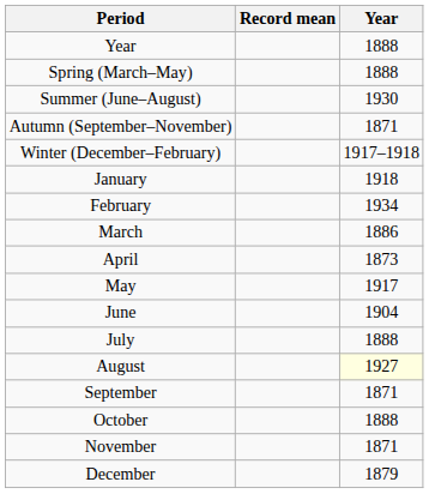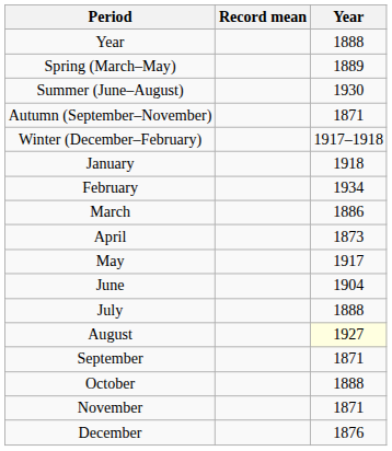 <table class="wikitable plainrowheaders" style="text-align:center;">
 <tr>
 <th>Period</th>
 <th>Record mean</th>
 <th>Year</th>
 </tr>
 <tr>
 <td>Year</td>
 <td></td>
 <td>1888</td>
 </tr>
 <tr>
 <td>Spring (March–May)</td>
 <td></td>
-<td>1888</td>
+<td>1889</td>
 </tr>
 <tr>
 <td>Summer (June–August)</td>
 <td></td>
 <td>1930</td>
 </tr>
 <tr>
 <td>Autumn (September–November)</td>
 <td></td>
 <td>1871</td>
 </tr>
 <tr>
 <td>Winter (December–February)</td>
 <td></td>
 <td>1917–1918</td>
 </tr>
 <tr>
 <td>January</td>
 <td></td>
 <td>1918</td>
 </tr>
 <tr>
 <td>February</td>
 <td></td>
 <td>1934</td>
 </tr>
 <tr>
 <td>March</td>
 <td></td>
 <td>1886</td>
 </tr>
 <tr>
 <td>April</td>
 <td></td>
 <td>1873</td>
 </tr>
 <tr>
 <td>May</td>
 <td></td>
 <td>1917</td>
 </tr>
 <tr>
 <td>June</td>
 <td></td>
 <td>1904</td>
 </tr>
 <tr>
 <td>July</td>
 <td></td>
 <td>1888</td>
 </tr>
 <tr>
 <td>August</td>
 <td></td>
 <td style="background: lightyellow;">1927</td>
 </tr>
 <tr>
 <td>September</td>
 <td></td>
 <td>1871</td>
 </tr>
 <tr>
 <td>October</td>
 <td></td>
 <td>1888</td>
 </tr>
 <tr>
 <td>November</td>
 <td></td>
 <td>1871</td>
 </tr>
 <tr>
 <td>December</td>
 <td></td>
-<td>1879</td>
+<td>1876</td>
 </tr>
 </table>
